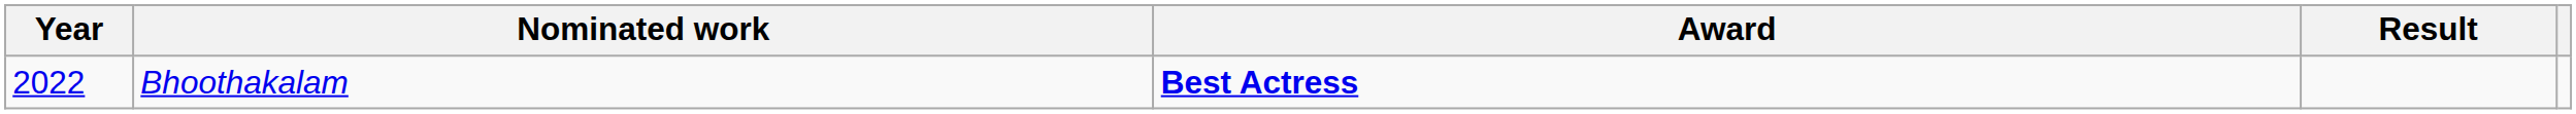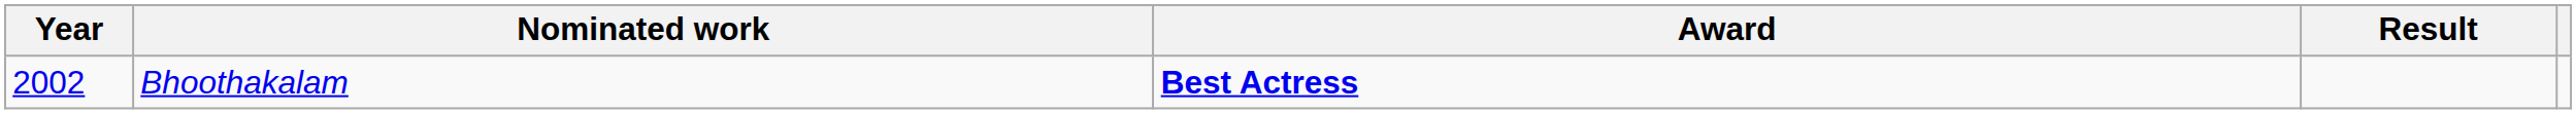 <table class="wikitable" width=100%>
 <tr>
 <th width=5%>Year</th>
 <th width=40%>Nominated work</th>
 <th width=45%>Award</th>
 <th width=10%>Result</th>
 <th width="3%"></th>
 </tr>
 <tr>
-<td><a href='#'>2022</a></td>
+<td><a href='#'>2002</a></td>
 <td><em><a href='#'>Bhoothakalam</a></em></td>
 <td><strong><a href='#'>Best Actress</a></strong></td>
 <td></td>
 <td></td>
 </tr>
 </table>
